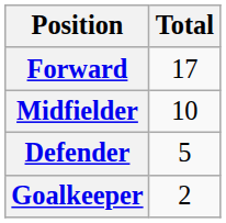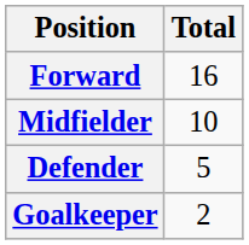 <table class="sortable wikitable plainrowheaders">
 <tr>
 <th scope="col">Position</th>
 <th scope="col">Total</th>
 </tr>
 <tr>
 <th scope="row"><a href='#'>Forward</a></th>
-<td style="text-align:center">17</td>
+<td style="text-align:center">16</td>
 </tr>
 <tr>
 <th scope="row"><a href='#'>Midfielder</a></th>
 <td style="text-align:center">10</td>
 </tr>
 <tr>
 <th scope="row"><a href='#'>Defender</a></th>
 <td style="text-align:center">5</td>
 </tr>
 <tr>
 <th scope="row"><a href='#'>Goalkeeper</a></th>
 <td style="text-align:center">2</td>
 </tr>
 </table>
